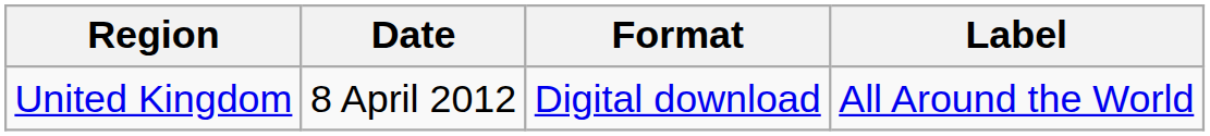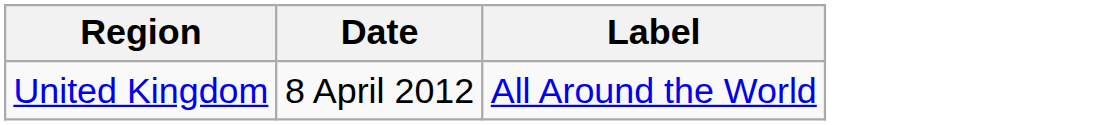 <table class=wikitable>
 <tr>
 <th>Region</th>
 <th>Date</th>
-<th>Format</th>
 <th>Label</th>
 </tr>
 <tr>
 <td><a href='#'>United Kingdom</a></td>
 <td>8 April 2012</td>
-<td><a href='#'>Digital download</a></td>
 <td><a href='#'>All Around the World</a></td>
 </tr>
 </table>
